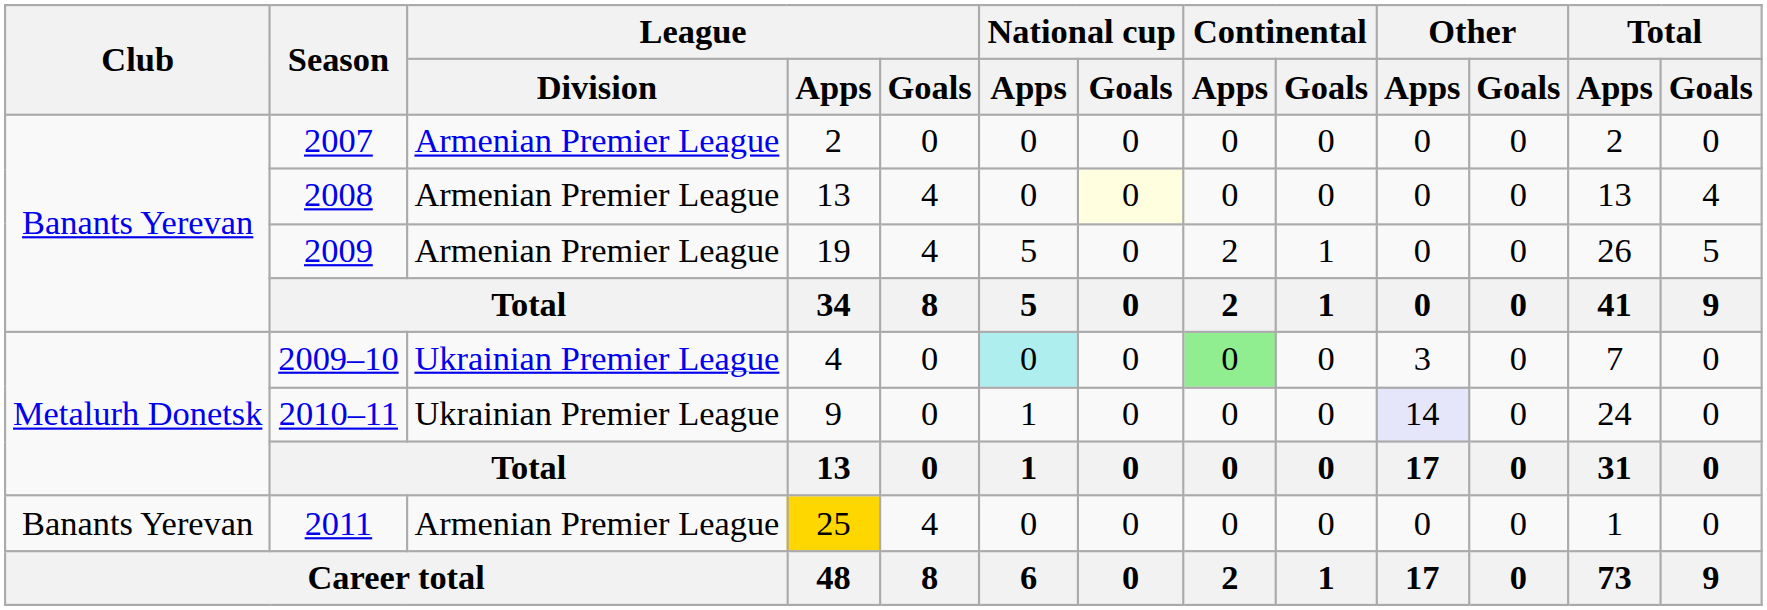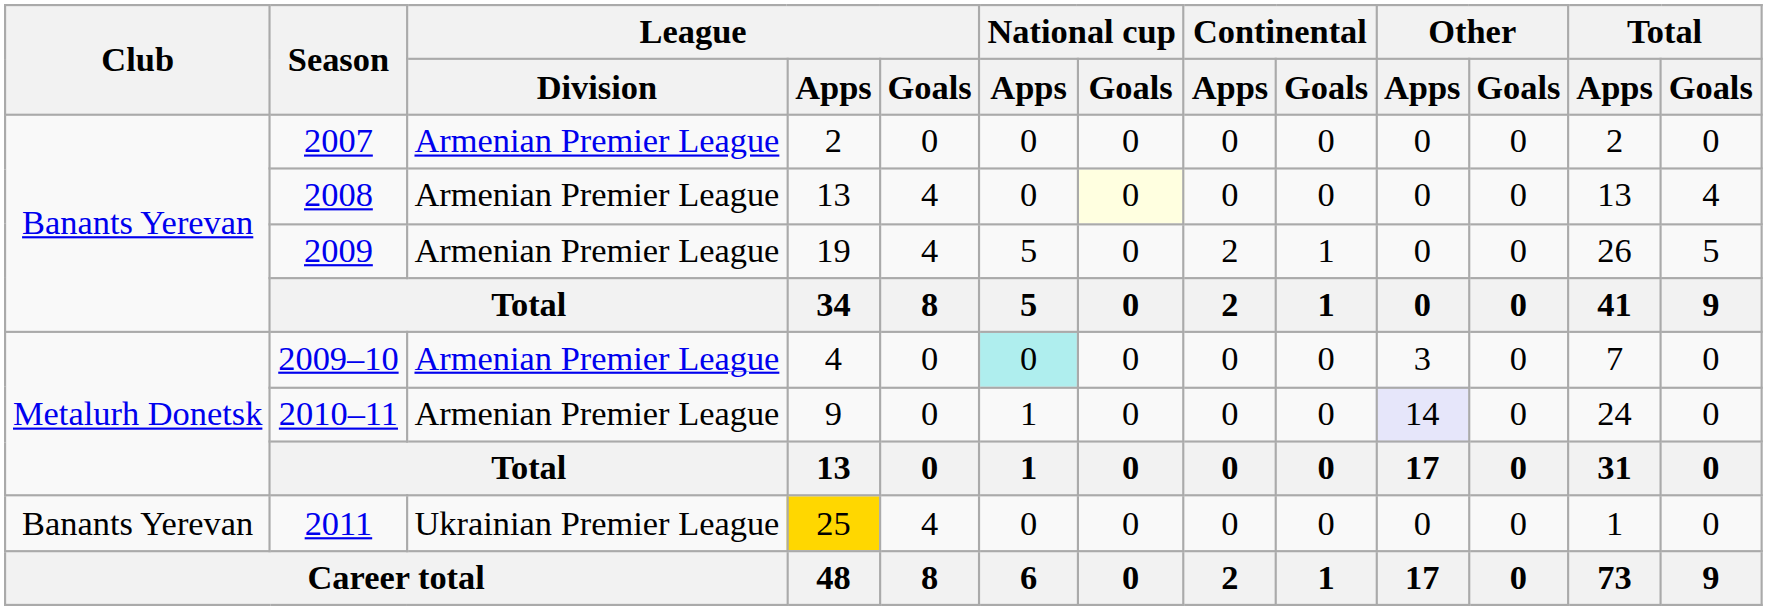 <table class="wikitable" style="text-align:center">
 <tr>
 <th rowspan="2">Club</th>
 <th rowspan="2">Season</th>
 <th colspan="3">League</th>
 <th colspan="2">National cup</th>
 <th colspan="2">Continental</th>
 <th colspan="2">Other</th>
 <th colspan="2">Total</th>
 </tr>
 <tr>
 <th>Division</th>
 <th>Apps</th>
 <th>Goals</th>
 <th>Apps</th>
 <th>Goals</th>
 <th>Apps</th>
 <th>Goals</th>
 <th>Apps</th>
 <th>Goals</th>
 <th>Apps</th>
 <th>Goals</th>
 </tr>
 <tr>
 <td rowspan="4"><a href='#'>Banants Yerevan</a></td>
 <td><a href='#'>2007</a></td>
 <td><a href='#'>Armenian Premier League</a></td>
 <td>2</td>
 <td>0</td>
 <td>0</td>
 <td>0</td>
 <td>0</td>
 <td>0</td>
 <td>0</td>
 <td>0</td>
 <td>2</td>
 <td>0</td>
 </tr>
 <tr>
 <td><a href='#'>2008</a></td>
 <td>Armenian Premier League</td>
 <td>13</td>
 <td>4</td>
 <td>0</td>
 <td style="background: lightyellow;">0</td>
 <td>0</td>
 <td>0</td>
 <td>0</td>
 <td>0</td>
 <td>13</td>
 <td>4</td>
 </tr>
 <tr>
 <td><a href='#'>2009</a></td>
 <td>Armenian Premier League</td>
 <td>19</td>
 <td>4</td>
 <td>5</td>
 <td>0</td>
 <td>2</td>
 <td>1</td>
 <td>0</td>
 <td>0</td>
 <td>26</td>
 <td>5</td>
 </tr>
 <tr>
 <th colspan="2">Total</th>
 <th>34</th>
 <th>8</th>
 <th>5</th>
 <th>0</th>
 <th>2</th>
 <th>1</th>
 <th>0</th>
 <th>0</th>
 <th>41</th>
 <th>9</th>
 </tr>
 <tr>
 <td rowspan="3"><a href='#'>Metalurh Donetsk</a></td>
 <td><a href='#'>2009–10</a></td>
-<td><a href='#'>Ukrainian Premier League</a></td>
+<td><a href='#'>Armenian Premier League</a></td>
 <td>4</td>
 <td>0</td>
 <td style="background: paleturquoise;">0</td>
 <td>0</td>
-<td style="background: lightgreen;">0</td>
+<td>0</td>
 <td>0</td>
 <td>3</td>
 <td>0</td>
 <td>7</td>
 <td>0</td>
 </tr>
 <tr>
 <td><a href='#'>2010–11</a></td>
-<td>Ukrainian Premier League</td>
+<td>Armenian Premier League</td>
 <td>9</td>
 <td>0</td>
 <td>1</td>
 <td>0</td>
 <td>0</td>
 <td>0</td>
 <td style="background: lavender;">14</td>
 <td>0</td>
 <td>24</td>
 <td>0</td>
 </tr>
 <tr>
 <th colspan="2">Total</th>
 <th>13</th>
 <th>0</th>
 <th>1</th>
 <th>0</th>
 <th>0</th>
 <th>0</th>
 <th>17</th>
 <th>0</th>
 <th>31</th>
 <th>0</th>
 </tr>
 <tr>
 <td>Banants Yerevan</td>
 <td><a href='#'>2011</a></td>
-<td>Armenian Premier League</td>
+<td>Ukrainian Premier League</td>
 <td style="background: gold;">25</td>
 <td>4</td>
 <td>0</td>
 <td>0</td>
 <td>0</td>
 <td>0</td>
 <td>0</td>
 <td>0</td>
 <td>1</td>
 <td>0</td>
 </tr>
 <tr>
 <th colspan="3">Career total</th>
 <th>48</th>
 <th>8</th>
 <th>6</th>
 <th>0</th>
 <th>2</th>
 <th>1</th>
 <th>17</th>
 <th>0</th>
 <th>73</th>
 <th>9</th>
 </tr>
 </table>
